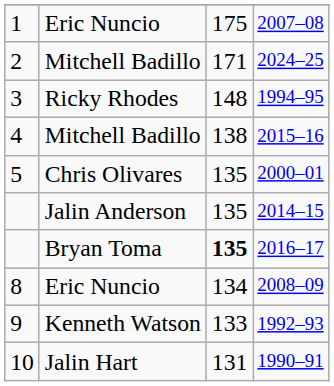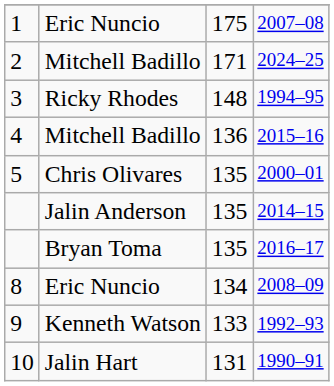 <table class="wikitable">
 <tr>
 </tr>
 <tr>
 <td>1</td>
 <td>Eric Nuncio</td>
 <td>175</td>
 <td style="font-size:80%;"><a href='#'>2007–08</a></td>
 </tr>
 <tr>
 <td>2</td>
 <td>Mitchell Badillo</td>
 <td>171</td>
 <td style="font-size:80%;"><a href='#'>2024–25</a></td>
 </tr>
 <tr>
 <td>3</td>
 <td>Ricky Rhodes</td>
 <td>148</td>
 <td style="font-size:80%;"><a href='#'>1994–95</a></td>
 </tr>
 <tr>
 <td>4</td>
 <td>Mitchell Badillo</td>
-<td>138</td>
+<td>136</td>
 <td style="font-size:80%;"><a href='#'>2015–16</a></td>
 </tr>
 <tr>
 <td>5</td>
 <td>Chris Olivares</td>
 <td>135</td>
 <td style="font-size:80%;"><a href='#'>2000–01</a></td>
 </tr>
 <tr>
 <td></td>
 <td>Jalin Anderson</td>
 <td>135</td>
 <td style="font-size:80%;"><a href='#'>2014–15</a></td>
 </tr>
 <tr>
 <td></td>
 <td>Bryan Toma</td>
-<td><strong>135</strong></td>
+<td>135</td>
 <td style="font-size:80%;"><a href='#'>2016–17</a></td>
 </tr>
 <tr>
 <td>8</td>
 <td>Eric Nuncio</td>
 <td>134</td>
 <td style="font-size:80%;"><a href='#'>2008–09</a></td>
 </tr>
 <tr>
 <td>9</td>
 <td>Kenneth Watson</td>
 <td>133</td>
 <td style="font-size:80%;"><a href='#'>1992–93</a></td>
 </tr>
 <tr>
 <td>10</td>
 <td>Jalin Hart</td>
 <td>131</td>
 <td style="font-size:80%;"><a href='#'>1990–91</a></td>
 </tr>
 </table>
